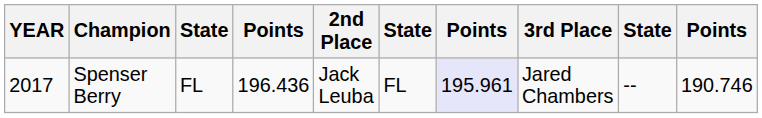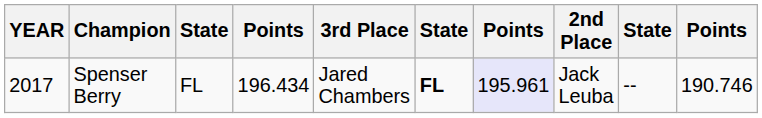 <table class="wikitable sortable">
 <tr>
 <th>YEAR</th>
 <th>Champion</th>
 <th>State</th>
 <th>Points</th>
-<th>2nd Place</th>
+<th>3rd Place</th>
 <th>State</th>
 <th>Points</th>
-<th>3rd Place</th>
+<th>2nd Place</th>
 <th>State</th>
 <th>Points</th>
 </tr>
 <tr>
 <td>2017</td>
 <td>Spenser Berry</td>
 <td>FL</td>
-<td>196.436</td>
+<td>196.434</td>
+<td>Jared Chambers</td>
+<td><strong>FL</strong></td>
+<td style="background: lavender;">195.961</td>
 <td>Jack Leuba</td>
-<td>FL</td>
-<td style="background: lavender;">195.961</td>
-<td>Jared Chambers</td>
 <td>--</td>
 <td>190.746</td>
 </tr>
 </table>
